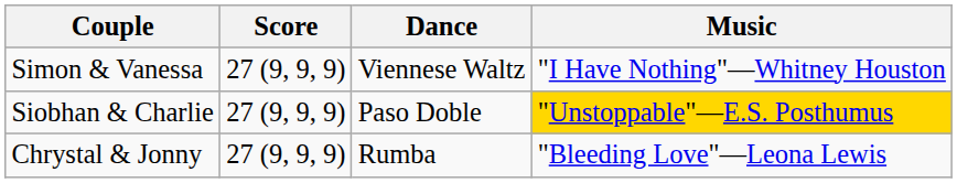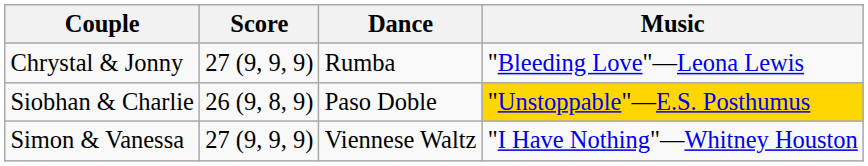 <table class="wikitable sortable">
 <tr>
 <th>Couple</th>
 <th>Score</th>
 <th>Dance</th>
 <th>Music</th>
 </tr>
 <tr>
+<td>Chrystal & Jonny</td>
+<td>27 (9, 9, 9)</td>
+<td>Rumba</td>
+<td>"<a href='#'>Bleeding Love</a>"—<a href='#'>Leona Lewis</a></td>
+</tr>
+<tr>
+<td>Siobhan & Charlie</td>
+<td>26 (9, 8, 9)</td>
+<td>Paso Doble</td>
+<td style="background: gold;">"<a href='#'>Unstoppable</a>"—<a href='#'>E.S. Posthumus</a></td>
+</tr>
+<tr>
 <td>Simon & Vanessa</td>
 <td>27 (9, 9, 9)</td>
 <td>Viennese Waltz</td>
 <td>"<a href='#'>I Have Nothing</a>"—<a href='#'>Whitney Houston</a></td>
 </tr>
-<tr>
-<td>Siobhan & Charlie</td>
-<td>27 (9, 9, 9)</td>
-<td>Paso Doble</td>
-<td style="background: gold;">"<a href='#'>Unstoppable</a>"—<a href='#'>E.S. Posthumus</a></td>
-</tr>
-<tr>
-<td>Chrystal & Jonny</td>
-<td>27 (9, 9, 9)</td>
-<td>Rumba</td>
-<td>"<a href='#'>Bleeding Love</a>"—<a href='#'>Leona Lewis</a></td>
-</tr>
 </table>
